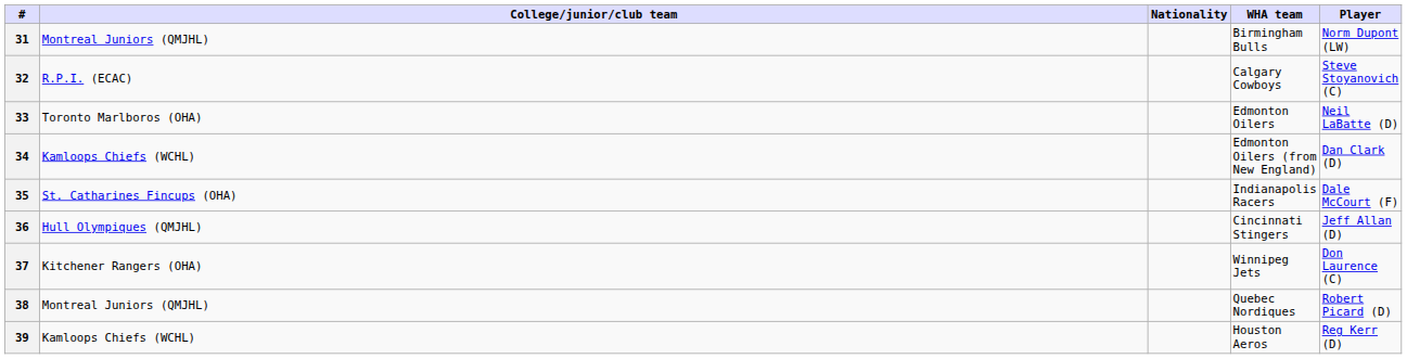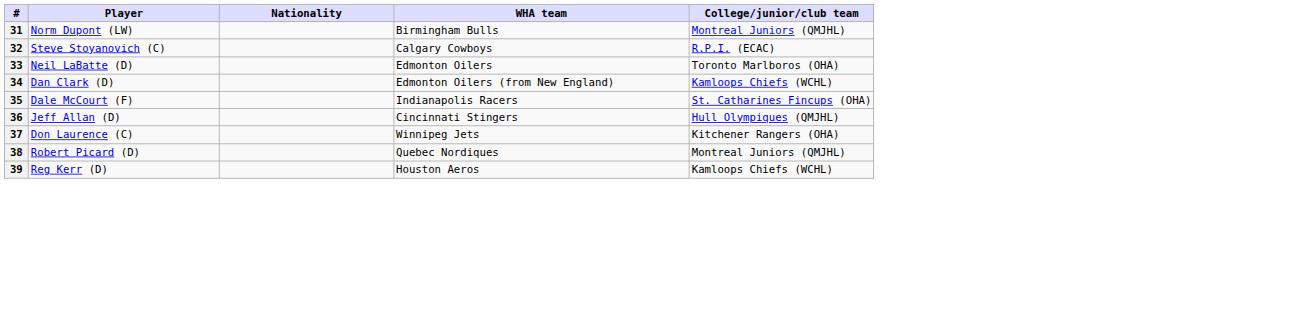 <table class="wikitable">
 <tr>
 <th style="background:#ddf; width:2.75%;">#</th>
-<th style="background:#ddf; width:100.0%;">College/junior/club team</th>
+<th style="background:#ddf; width:22.0%;">Player</th>
 <th style="background:#ddf; width:20.0%;">Nationality</th>
 <th style="background:#ddf; width:34.0%;">WHA team</th>
-<th style="background:#ddf; width:22.0%;">Player</th>
+<th style="background:#ddf; width:100.0%;">College/junior/club team</th>
 </tr>
 <tr>
 <th>31</th>
-<td><a href='#'>Montreal Juniors</a> (QMJHL)</td>
+<td><a href='#'>Norm Dupont</a> (LW)</td>
 <td></td>
 <td>Birmingham Bulls</td>
-<td><a href='#'>Norm Dupont</a> (LW)</td>
+<td><a href='#'>Montreal Juniors</a> (QMJHL)</td>
 </tr>
 <tr>
 <th>32</th>
-<td><a href='#'>R.P.I.</a> (ECAC)</td>
+<td><a href='#'>Steve Stoyanovich</a> (C)</td>
 <td></td>
 <td>Calgary Cowboys</td>
-<td><a href='#'>Steve Stoyanovich</a> (C)</td>
+<td><a href='#'>R.P.I.</a> (ECAC)</td>
 </tr>
 <tr>
 <th>33</th>
-<td>Toronto Marlboros (OHA)</td>
+<td><a href='#'>Neil LaBatte</a> (D)</td>
 <td></td>
 <td>Edmonton Oilers</td>
-<td><a href='#'>Neil LaBatte</a> (D)</td>
+<td>Toronto Marlboros (OHA)</td>
 </tr>
 <tr>
 <th>34</th>
-<td><a href='#'>Kamloops Chiefs</a> (WCHL)</td>
+<td><a href='#'>Dan Clark</a> (D)</td>
 <td></td>
 <td>Edmonton Oilers (from New England)</td>
-<td><a href='#'>Dan Clark</a> (D)</td>
+<td><a href='#'>Kamloops Chiefs</a> (WCHL)</td>
 </tr>
 <tr>
 <th>35</th>
-<td><a href='#'>St. Catharines Fincups</a> (OHA)</td>
+<td><a href='#'>Dale McCourt</a> (F)</td>
 <td></td>
 <td>Indianapolis Racers</td>
-<td><a href='#'>Dale McCourt</a> (F)</td>
+<td><a href='#'>St. Catharines Fincups</a> (OHA)</td>
 </tr>
 <tr>
 <th>36</th>
-<td><a href='#'>Hull Olympiques</a> (QMJHL)</td>
+<td><a href='#'>Jeff Allan</a> (D)</td>
 <td></td>
 <td>Cincinnati Stingers</td>
-<td><a href='#'>Jeff Allan</a> (D)</td>
+<td><a href='#'>Hull Olympiques</a> (QMJHL)</td>
 </tr>
 <tr>
 <th>37</th>
-<td>Kitchener Rangers (OHA)</td>
+<td><a href='#'>Don Laurence</a> (C)</td>
 <td></td>
 <td>Winnipeg Jets</td>
-<td><a href='#'>Don Laurence</a> (C)</td>
+<td>Kitchener Rangers (OHA)</td>
 </tr>
 <tr>
 <th>38</th>
-<td>Montreal Juniors (QMJHL)</td>
+<td><a href='#'>Robert Picard</a> (D)</td>
 <td></td>
 <td>Quebec Nordiques</td>
-<td><a href='#'>Robert Picard</a> (D)</td>
+<td>Montreal Juniors (QMJHL)</td>
 </tr>
 <tr>
 <th>39</th>
-<td>Kamloops Chiefs (WCHL)</td>
+<td><a href='#'>Reg Kerr</a> (D)</td>
 <td></td>
 <td>Houston Aeros</td>
-<td><a href='#'>Reg Kerr</a> (D)</td>
+<td>Kamloops Chiefs (WCHL)</td>
 </tr>
 </table>
